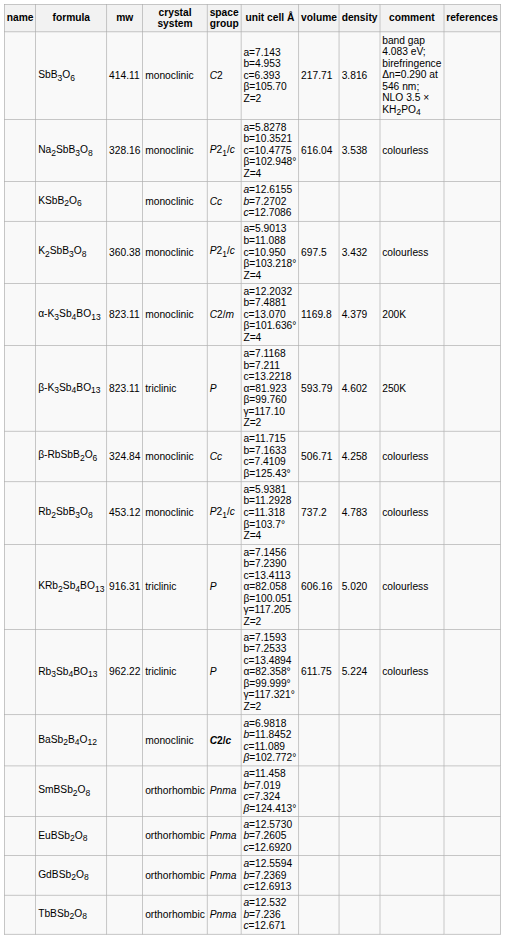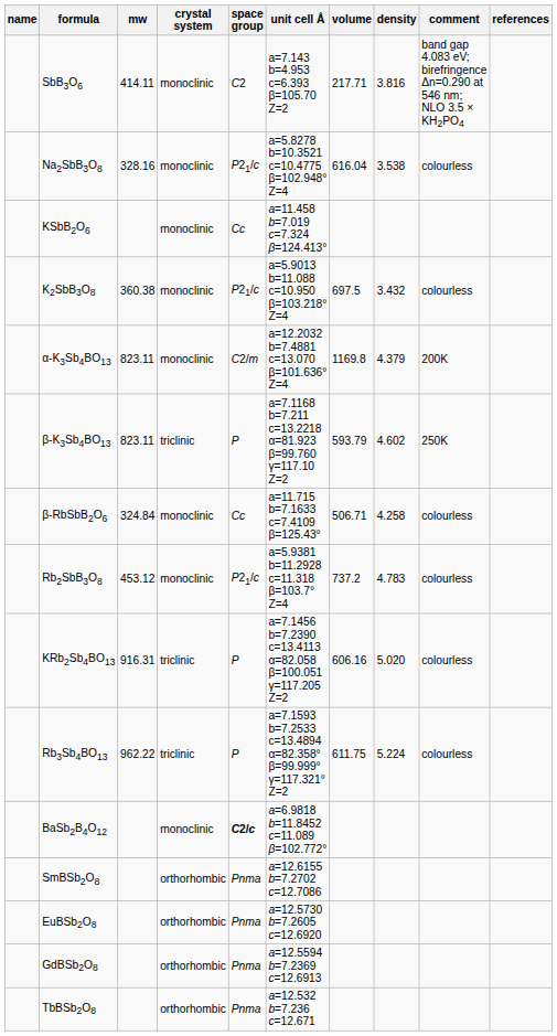 <table class="wikitable">
 <tr>
 <th>name</th>
 <th>formula</th>
 <th>mw</th>
 <th>crystal system</th>
 <th>space group</th>
 <th>unit cell Å</th>
 <th>volume</th>
 <th>density</th>
 <th>comment</th>
 <th>references</th>
 </tr>
 <tr>
 <td></td>
 <td>SbB<sub>3</sub>O<sub>6</sub></td>
 <td>414.11</td>
 <td>monoclinic</td>
 <td><em>C</em>2</td>
 <td>a=7.143 b=4.953 c=6.393 β=105.70 Z=2</td>
 <td>217.71</td>
 <td>3.816</td>
 <td>band gap 4.083 eV; birefringence Δn=0.290 at 546 nm; NLO  3.5 × KH<sub>2</sub>PO<sub>4</sub></td>
 <td></td>
 </tr>
 <tr>
 <td></td>
 <td>Na<sub>2</sub>SbB<sub>3</sub>O<sub>8</sub></td>
 <td>328.16</td>
 <td>monoclinic</td>
 <td><em>P</em>2<sub>1</sub>/<em>c</em></td>
 <td>a=5.8278 b=10.3521 c=10.4775 β=102.948° Z=4</td>
 <td>616.04</td>
 <td>3.538</td>
 <td>colourless</td>
 <td></td>
 </tr>
 <tr>
 <td></td>
 <td>KSbB<sub>2</sub>O<sub>6</sub></td>
 <td></td>
 <td>monoclinic</td>
 <td><em>Cc</em></td>
-<td><em>a</em>=12.6155 <em>b</em>=7.2702 <em>c</em>=12.7086</td>
+<td><em>a</em>=11.458 <em>b</em>=7.019 <em>c</em>=7.324 <em>β</em>=124.413°</td>
 <td></td>
 <td></td>
 <td></td>
 <td></td>
 </tr>
 <tr>
 <td></td>
 <td>K<sub>2</sub>SbB<sub>3</sub>O<sub>8</sub></td>
 <td>360.38</td>
 <td>monoclinic</td>
 <td><em>P</em>2<sub>1</sub>/<em>c</em></td>
 <td>a=5.9013 b=11.088 c=10.950 β=103.218° Z=4</td>
 <td>697.5</td>
 <td>3.432</td>
 <td>colourless</td>
 <td></td>
 </tr>
 <tr>
 <td></td>
 <td>α-K<sub>3</sub>Sb<sub>4</sub>BO<sub>13</sub></td>
 <td>823.11</td>
 <td>monoclinic</td>
 <td><em>C</em>2/<em>m</em></td>
 <td>a=12.2032 b=7.4881 c=13.070 β=101.636° Z=4</td>
 <td>1169.8</td>
 <td>4.379</td>
 <td>200K</td>
 <td></td>
 </tr>
 <tr>
 <td></td>
 <td>β-K<sub>3</sub>Sb<sub>4</sub>BO<sub>13</sub></td>
 <td>823.11</td>
 <td>triclinic</td>
 <td><em>P</em></td>
 <td>a=7.1168 b=7.211 c=13.2218 α=81.923 β=99.760 γ=117.10 Z=2</td>
 <td>593.79</td>
 <td>4.602</td>
 <td>250K</td>
 <td></td>
 </tr>
 <tr>
 <td></td>
 <td>β-RbSbB<sub>2</sub>O<sub>6</sub></td>
 <td>324.84</td>
 <td>monoclinic</td>
 <td><em>Cc</em></td>
 <td>a=11.715 b=7.1633 c=7.4109 β=125.43°</td>
 <td>506.71</td>
 <td>4.258</td>
 <td>colourless</td>
 <td></td>
 </tr>
 <tr>
 <td></td>
 <td>Rb<sub>2</sub>SbB<sub>3</sub>O<sub>8</sub></td>
 <td>453.12</td>
 <td>monoclinic</td>
 <td><em>P</em>2<sub>1</sub>/<em>c</em></td>
 <td>a=5.9381 b=11.2928 c=11.318 β=103.7° Z=4</td>
 <td>737.2</td>
 <td>4.783</td>
 <td>colourless</td>
 <td></td>
 </tr>
 <tr>
 <td></td>
 <td>KRb<sub>2</sub>Sb<sub>4</sub>BO<sub>13</sub></td>
 <td>916.31</td>
 <td>triclinic</td>
 <td><em>P</em></td>
 <td>a=7.1456 b=7.2390 c=13.4113 α=82.058 β=100.051 γ=117.205 Z=2</td>
 <td>606.16</td>
 <td>5.020</td>
 <td>colourless</td>
 <td></td>
 </tr>
 <tr>
 <td></td>
 <td>Rb<sub>3</sub>Sb<sub>4</sub>BO<sub>13</sub></td>
 <td>962.22</td>
 <td>triclinic</td>
 <td><em>P</em></td>
 <td>a=7.1593 b=7.2533 c=13.4894 α=82.358° β=99.999° γ=117.321° Z=2</td>
 <td>611.75</td>
 <td>5.224</td>
 <td>colourless</td>
 <td></td>
 </tr>
 <tr>
 <td></td>
 <td>BaSb<sub>2</sub>B<sub>4</sub>O<sub>12</sub></td>
 <td></td>
 <td>monoclinic</td>
 <td><strong><em>C</em>2/<em>c</em></strong></td>
 <td><em>a</em>=6.9818 <em>b</em>=11.8452 <em>c</em>=11.089 <em>β</em>=102.772°</td>
 <td></td>
 <td></td>
 <td></td>
 <td></td>
 </tr>
 <tr>
 <td></td>
 <td>SmBSb<sub>2</sub>O<sub>8</sub></td>
 <td></td>
 <td>orthorhombic</td>
 <td><em>Pnma</em></td>
-<td><em>a</em>=11.458 <em>b</em>=7.019 <em>c</em>=7.324 <em>β</em>=124.413°</td>
+<td><em>a</em>=12.6155 <em>b</em>=7.2702 <em>c</em>=12.7086</td>
 <td></td>
 <td></td>
 <td></td>
 <td></td>
 </tr>
 <tr>
 <td></td>
 <td>EuBSb<sub>2</sub>O<sub>8</sub></td>
 <td></td>
 <td>orthorhombic</td>
 <td><em>Pnma</em></td>
 <td><em>a</em>=12.5730 <em>b</em>=7.2605 <em>c</em>=12.6920</td>
 <td></td>
 <td></td>
 <td></td>
 <td></td>
 </tr>
 <tr>
 <td></td>
 <td>GdBSb<sub>2</sub>O<sub>8</sub></td>
 <td></td>
 <td>orthorhombic</td>
 <td><em>Pnma</em></td>
 <td><em>a</em>=12.5594 <em>b</em>=7.2369 <em>c</em>=12.6913</td>
 <td></td>
 <td></td>
 <td></td>
 <td></td>
 </tr>
 <tr>
 <td></td>
 <td>TbBSb<sub>2</sub>O<sub>8</sub></td>
 <td></td>
 <td>orthorhombic</td>
 <td><em>Pnma</em></td>
 <td><em>a</em>=12.532 <em>b</em>=7.236 <em>c</em>=12.671</td>
 <td></td>
 <td></td>
 <td></td>
 <td></td>
 </tr>
 </table>
